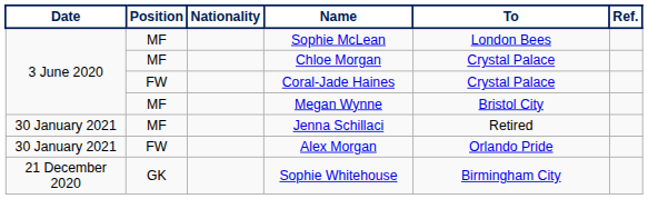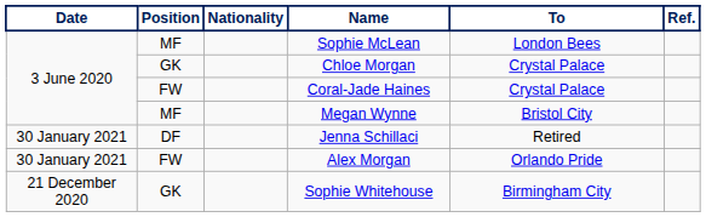 <table class="wikitable" style="text-align:center; font-size:90%; ">
 <tr>
 <th style="background:#fff;color:#001C58;border:2px solid #001C58; width:120px;">Date</th>
 <th style="background:#fff;color:#001C58;border:2px solid #001C58; width:50px;">Position</th>
 <th style="background:#fff;color:#001C58;border:2px solid #001C58; width:50px;">Nationality</th>
 <th style="background:#fff;color:#001C58;border:2px solid #001C58; width:150px;">Name</th>
 <th style="background:#fff;color:#001C58;border:2px solid #001C58; width:200px;">To</th>
 <th style="background:#fff;color:#001C58;border:2px solid #001C58; width:25px;">Ref.</th>
 </tr>
 <tr>
 <td rowspan="4">3 June 2020</td>
 <td>MF</td>
 <td></td>
 <td><a href='#'>Sophie McLean</a></td>
 <td> <a href='#'>London Bees</a></td>
 <td></td>
 </tr>
 <tr>
-<td>MF</td>
+<td>GK</td>
 <td></td>
 <td><a href='#'>Chloe Morgan</a></td>
 <td> <a href='#'>Crystal Palace</a></td>
 <td></td>
 </tr>
 <tr>
 <td>FW</td>
 <td></td>
 <td><a href='#'>Coral-Jade Haines</a></td>
 <td> <a href='#'>Crystal Palace</a></td>
 <td></td>
 </tr>
 <tr>
 <td>MF</td>
 <td></td>
 <td><a href='#'>Megan Wynne</a></td>
 <td> <a href='#'>Bristol City</a></td>
 <td></td>
 </tr>
 <tr>
 <td>30 January 2021</td>
-<td>MF</td>
+<td>DF</td>
 <td></td>
 <td><a href='#'>Jenna Schillaci</a></td>
 <td>Retired</td>
 <td></td>
 </tr>
 <tr>
 <td>30 January 2021</td>
 <td>FW</td>
 <td></td>
 <td><a href='#'>Alex Morgan</a></td>
 <td> <a href='#'>Orlando Pride</a></td>
 <td></td>
 </tr>
 <tr>
 <td>21 December 2020</td>
 <td>GK</td>
 <td></td>
 <td><a href='#'>Sophie Whitehouse</a></td>
 <td> <a href='#'>Birmingham City</a></td>
 <td></td>
 </tr>
 </table>
